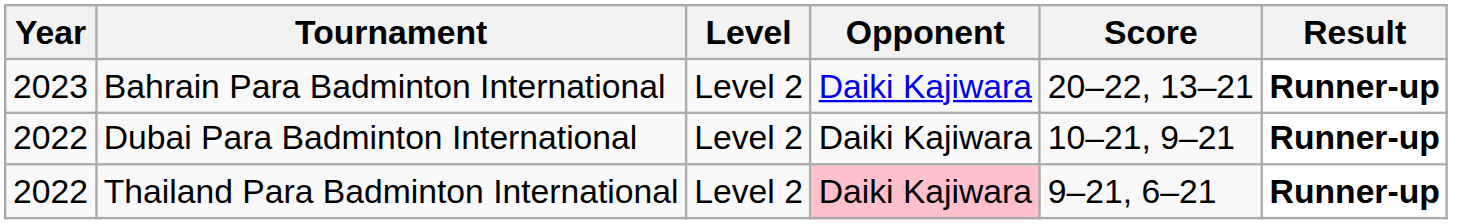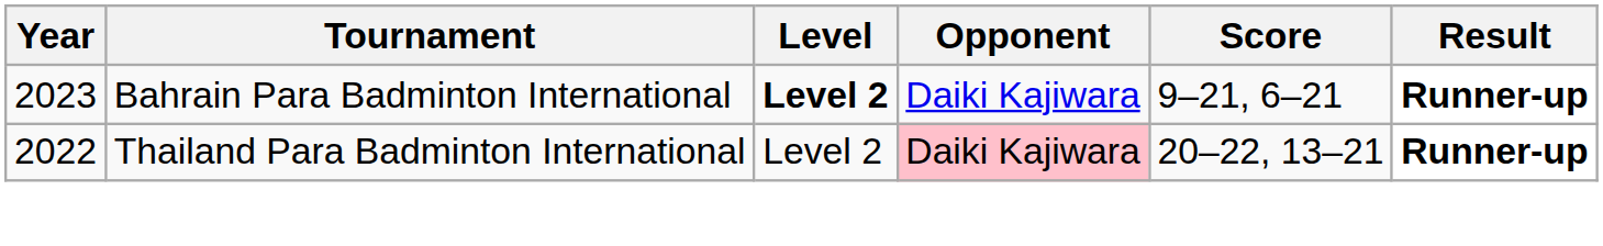 <table class="sortable wikitable" style="font-size: 90%;">
 <tr>
 <th>Year</th>
 <th>Tournament</th>
 <th>Level</th>
 <th>Opponent</th>
 <th>Score</th>
 <th>Result</th>
 </tr>
 <tr>
 <td align="center">2023</td>
 <td align="left">Bahrain Para Badminton International</td>
-<td align="left">Level 2</td>
+<td align="left"><strong>Level 2</strong></td>
 <td align="left"> <a href='#'>Daiki Kajiwara</a></td>
-<td align="left">20–22, 13–21</td>
-<td style="text-align:left; background:white"> <strong>Runner-up</strong></td>
-</tr>
-<tr>
-<td align="center">2022</td>
-<td align="left">Dubai Para Badminton International</td>
-<td align="left">Level 2</td>
-<td align="left"> Daiki Kajiwara</td>
-<td align="left">10–21, 9–21</td>
+<td align="left">9–21, 6–21</td>
 <td style="text-align:left; background:white"> <strong>Runner-up</strong></td>
 </tr>
 <tr>
 <td align="center">2022</td>
 <td align="left">Thailand Para Badminton International</td>
 <td align="left">Level 2</td>
 <td align="left" style="background: pink;"> Daiki Kajiwara</td>
-<td align="left">9–21, 6–21</td>
+<td align="left">20–22, 13–21</td>
 <td style="text-align:left; background:white"> <strong>Runner-up</strong></td>
 </tr>
 </table>
